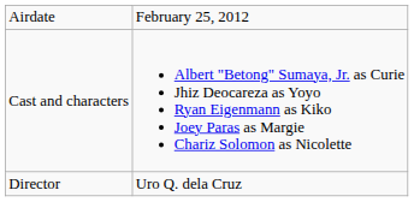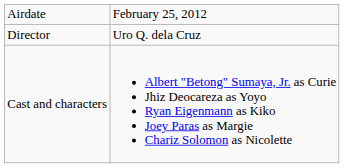 <table class="wikitable">
 <tr>
 <td>Airdate</td>
 <td>February 25, 2012</td>
 </tr>
 <tr>
+<td>Director</td>
+<td>Uro Q. dela Cruz</td>
+</tr>
+<tr>
 <td>Cast and characters</td>
 <td><br><ul><li><a href='#'>Albert "Betong" Sumaya, Jr.</a> as Curie</li><li>Jhiz Deocareza as Yoyo</li><li><a href='#'>Ryan Eigenmann</a> as Kiko</li><li><a href='#'>Joey Paras</a> as Margie</li><li><a href='#'>Chariz Solomon</a> as Nicolette</li></ul></td>
 </tr>
-<tr>
-<td>Director</td>
-<td>Uro Q. dela Cruz</td>
-</tr>
 </table>
